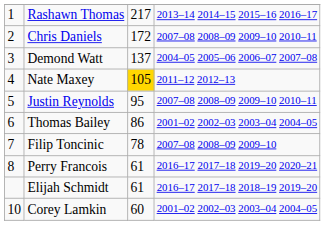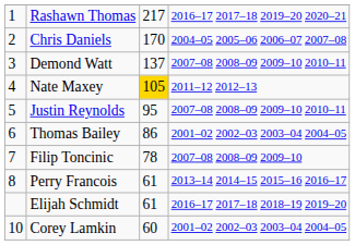 <table class="wikitable">
 <tr>
 </tr>
 <tr>
 <td>1</td>
 <td><a href='#'>Rashawn Thomas</a></td>
 <td>217</td>
-<td style="font-size:80%;"><a href='#'>2013–14</a> <a href='#'>2014–15</a> <a href='#'>2015–16</a> <a href='#'>2016–17</a></td>
+<td style="font-size:80%;"><a href='#'>2016–17</a> <a href='#'>2017–18</a> <a href='#'>2019–20</a> <a href='#'>2020–21</a></td>
 </tr>
 <tr>
 <td>2</td>
 <td><a href='#'>Chris Daniels</a></td>
-<td>172</td>
-<td style="font-size:80%;"><a href='#'>2007–08</a> <a href='#'>2008–09</a> <a href='#'>2009–10</a> <a href='#'>2010–11</a></td>
+<td>170</td>
+<td style="font-size:80%;"><a href='#'>2004–05</a> <a href='#'>2005–06</a> <a href='#'>2006–07</a> <a href='#'>2007–08</a></td>
 </tr>
 <tr>
 <td>3</td>
 <td>Demond Watt</td>
 <td>137</td>
-<td style="font-size:80%;"><a href='#'>2004–05</a> <a href='#'>2005–06</a> <a href='#'>2006–07</a> <a href='#'>2007–08</a></td>
+<td style="font-size:80%;"><a href='#'>2007–08</a> <a href='#'>2008–09</a> <a href='#'>2009–10</a> <a href='#'>2010–11</a></td>
 </tr>
 <tr>
 <td>4</td>
 <td>Nate Maxey</td>
 <td style="background: gold;">105</td>
 <td style="font-size:80%;"><a href='#'>2011–12</a> <a href='#'>2012–13</a></td>
 </tr>
 <tr>
 <td>5</td>
 <td><a href='#'>Justin Reynolds</a></td>
 <td>95</td>
 <td style="font-size:80%;"><a href='#'>2007–08</a> <a href='#'>2008–09</a> <a href='#'>2009–10</a> <a href='#'>2010–11</a></td>
 </tr>
 <tr>
 <td>6</td>
 <td>Thomas Bailey</td>
 <td>86</td>
 <td style="font-size:80%;"><a href='#'>2001–02</a> <a href='#'>2002–03</a> <a href='#'>2003–04</a> <a href='#'>2004–05</a></td>
 </tr>
 <tr>
 <td>7</td>
 <td>Filip Toncinic</td>
 <td>78</td>
 <td style="font-size:80%;"><a href='#'>2007–08</a> <a href='#'>2008–09</a> <a href='#'>2009–10</a></td>
 </tr>
 <tr>
 <td>8</td>
 <td>Perry Francois</td>
 <td>61</td>
-<td style="font-size:80%;"><a href='#'>2016–17</a> <a href='#'>2017–18</a> <a href='#'>2019–20</a> <a href='#'>2020–21</a></td>
+<td style="font-size:80%;"><a href='#'>2013–14</a> <a href='#'>2014–15</a> <a href='#'>2015–16</a> <a href='#'>2016–17</a></td>
 </tr>
 <tr>
 <td></td>
 <td>Elijah Schmidt</td>
 <td>61</td>
 <td style="font-size:80%;"><a href='#'>2016–17</a> <a href='#'>2017–18</a> <a href='#'>2018–19</a> <a href='#'>2019–20</a></td>
 </tr>
 <tr>
 <td>10</td>
 <td>Corey Lamkin</td>
 <td>60</td>
 <td style="font-size:80%;"><a href='#'>2001–02</a> <a href='#'>2002–03</a> <a href='#'>2003–04</a> <a href='#'>2004–05</a></td>
 </tr>
 </table>
